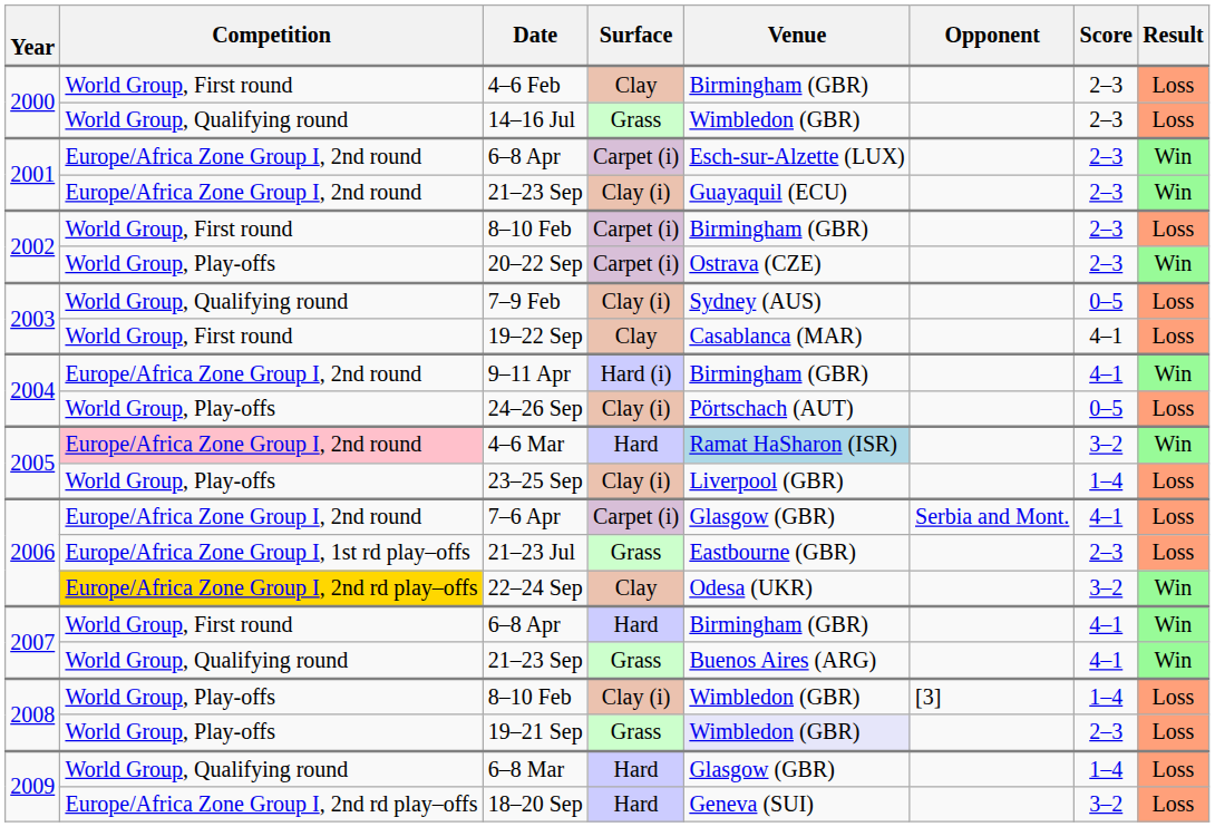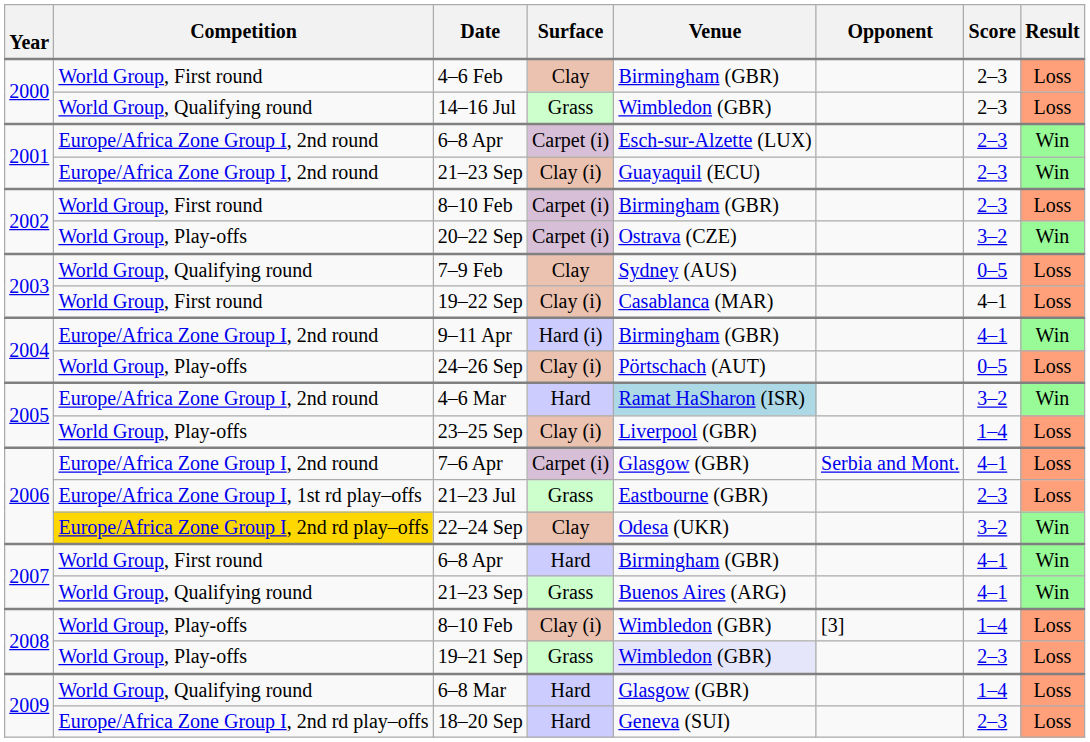 <table class="wikitable collapsible collapsed sortable nowrap">
 <tr>
 <th scope="col"><br> Year</th>
 <th scope="col">Competition</th>
 <th scope="col">Date</th>
 <th scope="col">Surface</th>
 <th scope="col">Venue</th>
 <th scope="col">Opponent</th>
 <th scope="col">Score</th>
 <th scope="col">Result</th>
 </tr>
 <tr style="border-top:2px solid gray;">
 <td align="center" rowspan="2"><a href='#'>2000</a></td>
 <td><a href='#'>World Group</a>, First round</td>
 <td>4–6 Feb</td>
 <td align="center" bgcolor=ebc2af>Clay</td>
 <td><a href='#'>Birmingham</a> (GBR)</td>
 <td></td>
 <td align="center">2–3</td>
 <td align="center" bgcolor="#FFA07A">Loss</td>
 </tr>
 <tr>
 <td><a href='#'>World Group</a>, Qualifying round</td>
 <td>14–16 Jul</td>
 <td align="center" bgcolor=ccffcc>Grass</td>
 <td><a href='#'>Wimbledon</a> (GBR)</td>
 <td></td>
 <td align="center">2–3</td>
 <td align="center" bgcolor="#FFA07A">Loss</td>
 </tr>
 <tr style="border-top:2px solid gray;">
 <td align="center" rowspan="2"><a href='#'>2001</a></td>
 <td><a href='#'>Europe/Africa Zone Group I</a>, 2nd round</td>
 <td>6–8 Apr</td>
 <td align="center" bgcolor=thistle>Carpet (i)</td>
 <td><a href='#'>Esch-sur-Alzette</a> (LUX)</td>
 <td></td>
 <td align="center"><a href='#'>2–3</a></td>
 <td align="center" bgcolor="#98FB98">Win</td>
 </tr>
 <tr>
 <td><a href='#'>Europe/Africa Zone Group I</a>, 2nd round</td>
 <td>21–23 Sep</td>
 <td align="center" bgcolor=ebc2af>Clay (i)</td>
 <td><a href='#'>Guayaquil</a> (ECU)</td>
 <td></td>
 <td align="center"><a href='#'>2–3</a></td>
 <td align="center" bgcolor="#98FB98">Win</td>
 </tr>
 <tr style="border-top:2px solid gray;">
 <td align="center" rowspan="2"><a href='#'>2002</a></td>
 <td><a href='#'>World Group</a>, First round</td>
 <td>8–10 Feb</td>
 <td align="center" bgcolor=thistle>Carpet (i)</td>
 <td><a href='#'>Birmingham</a> (GBR)</td>
 <td></td>
 <td align="center"><a href='#'>2–3</a></td>
 <td align="center" bgcolor="#FFA07A">Loss</td>
 </tr>
 <tr>
 <td><a href='#'>World Group</a>, Play-offs</td>
 <td>20–22 Sep</td>
 <td align="center" bgcolor=thistle>Carpet (i)</td>
 <td><a href='#'>Ostrava</a> (CZE)</td>
 <td></td>
-<td align="center"><a href='#'>2–3</a></td>
+<td align="center"><a href='#'>3–2</a></td>
 <td align="center" bgcolor="#98FB98">Win</td>
 </tr>
 <tr style="border-top:2px solid gray;">
 <td align="center" rowspan="2"><a href='#'>2003</a></td>
 <td><a href='#'>World Group</a>, Qualifying round</td>
 <td>7–9 Feb</td>
-<td align="center" bgcolor=ebc2af>Clay (i)</td>
+<td align="center" bgcolor=ebc2af>Clay</td>
 <td><a href='#'>Sydney</a> (AUS)</td>
 <td></td>
 <td align="center"><a href='#'>0–5</a></td>
 <td align="center" bgcolor="#FFA07A">Loss</td>
 </tr>
 <tr>
 <td><a href='#'>World Group</a>, First round</td>
 <td>19–22 Sep</td>
-<td align="center" bgcolor=ebc2af>Clay</td>
+<td align="center" bgcolor=ebc2af>Clay (i)</td>
 <td><a href='#'>Casablanca</a> (MAR)</td>
 <td></td>
 <td align="center">4–1</td>
 <td align="center" bgcolor="#FFA07A">Loss</td>
 </tr>
 <tr style="border-top:2px solid gray;">
 <td align="center" rowspan="2"><a href='#'>2004</a></td>
 <td><a href='#'>Europe/Africa Zone Group I</a>, 2nd round</td>
 <td>9–11 Apr</td>
 <td align="center" bgcolor=ccccff>Hard (i)</td>
 <td><a href='#'>Birmingham</a> (GBR)</td>
 <td></td>
 <td align="center"><a href='#'>4–1</a></td>
 <td align="center" bgcolor="#98FB98">Win</td>
 </tr>
 <tr>
 <td><a href='#'>World Group</a>, Play-offs</td>
 <td>24–26 Sep</td>
 <td align="center" bgcolor=ebc2af>Clay (i)</td>
 <td><a href='#'>Pörtschach</a> (AUT)</td>
 <td></td>
 <td align="center"><a href='#'>0–5</a></td>
 <td align="center" bgcolor="#FFA07A">Loss</td>
 </tr>
 <tr style="border-top:2px solid gray;">
 <td align="center" rowspan="2"><a href='#'>2005</a></td>
-<td style="background: pink;"><a href='#'>Europe/Africa Zone Group I</a>, 2nd round</td>
+<td><a href='#'>Europe/Africa Zone Group I</a>, 2nd round</td>
 <td>4–6 Mar</td>
 <td align="center" bgcolor=ccccff>Hard</td>
 <td style="background: lightblue;"><a href='#'>Ramat HaSharon</a> (ISR)</td>
 <td></td>
 <td align="center"><a href='#'>3–2</a></td>
 <td align="center" bgcolor="#98FB98">Win</td>
 </tr>
 <tr>
 <td><a href='#'>World Group</a>, Play-offs</td>
 <td>23–25 Sep</td>
 <td align="center" bgcolor=ebc2af>Clay (i)</td>
 <td><a href='#'>Liverpool</a> (GBR)</td>
 <td></td>
 <td align="center"><a href='#'>1–4</a></td>
 <td align="center" bgcolor="#FFA07A">Loss</td>
 </tr>
 <tr style="border-top:2px solid gray;">
 <td align="center" rowspan="3"><a href='#'>2006</a></td>
 <td><a href='#'>Europe/Africa Zone Group I</a>, 2nd round</td>
 <td>7–6 Apr</td>
 <td align="center" bgcolor=thistle>Carpet (i)</td>
 <td><a href='#'>Glasgow</a> (GBR)</td>
 <td> <a href='#'>Serbia and Mont.</a></td>
 <td align="center"><a href='#'>4–1</a></td>
 <td align="center" bgcolor="#FFA07A">Loss</td>
 </tr>
 <tr>
 <td><a href='#'>Europe/Africa Zone Group I</a>, 1st rd play–offs</td>
 <td>21–23 Jul</td>
 <td align="center" bgcolor=ccffcc>Grass</td>
 <td><a href='#'>Eastbourne</a> (GBR)</td>
 <td></td>
 <td align="center"><a href='#'>2–3</a></td>
 <td align="center" bgcolor="#FFA07A">Loss</td>
 </tr>
 <tr>
 <td style="background: gold;"><a href='#'>Europe/Africa Zone Group I</a>, 2nd rd play–offs</td>
 <td>22–24 Sep</td>
 <td align="center" bgcolor=ebc2af>Clay</td>
 <td><a href='#'>Odesa</a> (UKR)</td>
 <td></td>
 <td align="center"><a href='#'>3–2</a></td>
 <td align="center" bgcolor="#98FB98">Win</td>
 </tr>
 <tr style="border-top:2px solid gray;">
 <td align="center" rowspan="2"><a href='#'>2007</a></td>
 <td><a href='#'>World Group</a>, First round</td>
 <td>6–8 Apr</td>
 <td align="center" bgcolor=ccccff>Hard</td>
 <td><a href='#'>Birmingham</a> (GBR)</td>
 <td></td>
 <td align="center"><a href='#'>4–1</a></td>
 <td align="center" bgcolor="#98FB98">Win</td>
 </tr>
 <tr>
 <td><a href='#'>World Group</a>, Qualifying round</td>
 <td>21–23 Sep</td>
 <td align="center" bgcolor=ccffcc>Grass</td>
 <td><a href='#'>Buenos Aires</a> (ARG)</td>
 <td></td>
 <td align="center"><a href='#'>4–1</a></td>
 <td align="center" bgcolor="#98FB98">Win</td>
 </tr>
 <tr style="border-top:2px solid gray;">
 <td align="center" rowspan="2"><a href='#'>2008</a></td>
 <td><a href='#'>World Group</a>, Play-offs</td>
 <td>8–10 Feb</td>
 <td align="center" bgcolor=ebc2af>Clay (i)</td>
 <td><a href='#'>Wimbledon</a> (GBR)</td>
 <td> [3]</td>
 <td align="center"><a href='#'>1–4</a></td>
 <td align="center" bgcolor="#FFA07A">Loss</td>
 </tr>
 <tr>
 <td><a href='#'>World Group</a>, Play-offs</td>
 <td>19–21 Sep</td>
 <td align="center" bgcolor=ccffcc>Grass</td>
 <td style="background: lavender;"><a href='#'>Wimbledon</a> (GBR)</td>
 <td></td>
 <td align="center"><a href='#'>2–3</a></td>
 <td align="center" bgcolor="#FFA07A">Loss</td>
 </tr>
 <tr style="border-top:2px solid gray;">
 <td align="center" rowspan="2"><a href='#'>2009</a></td>
 <td><a href='#'>World Group</a>, Qualifying round</td>
 <td>6–8 Mar</td>
 <td align="center" bgcolor=ccccff>Hard</td>
 <td><a href='#'>Glasgow</a> (GBR)</td>
 <td></td>
 <td align="center"><a href='#'>1–4</a></td>
 <td align="center" bgcolor="#FFA07A">Loss</td>
 </tr>
 <tr>
 <td><a href='#'>Europe/Africa Zone Group I</a>, 2nd rd play–offs</td>
 <td>18–20 Sep</td>
 <td align="center" bgcolor=ccccff>Hard</td>
 <td><a href='#'>Geneva</a> (SUI)</td>
 <td></td>
-<td align="center"><a href='#'>3–2</a></td>
+<td align="center"><a href='#'>2–3</a></td>
 <td align="center" bgcolor="#FFA07A">Loss</td>
 </tr>
 </table>
